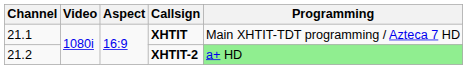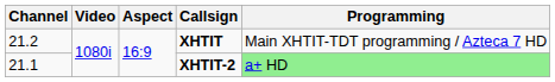 <table class="wikitable sortable">
 <tr>
 <th>Channel</th>
 <th>Video</th>
 <th>Aspect</th>
 <th>Callsign</th>
 <th>Programming</th>
 </tr>
 <tr>
-<td>21.1</td>
+<td>21.2</td>
 <td rowspan=2><a href='#'>1080i</a></td>
 <td rowspan=2><a href='#'>16:9</a></td>
 <td><strong>XHTIT</strong></td>
 <td>Main XHTIT-TDT programming / <a href='#'>Azteca 7</a> HD</td>
 </tr>
 <tr>
-<td>21.2</td>
+<td>21.1</td>
 <td><strong>XHTIT-2</strong></td>
 <td style="background: lightgreen;"><a href='#'>a+</a> HD</td>
 </tr>
 </table>
